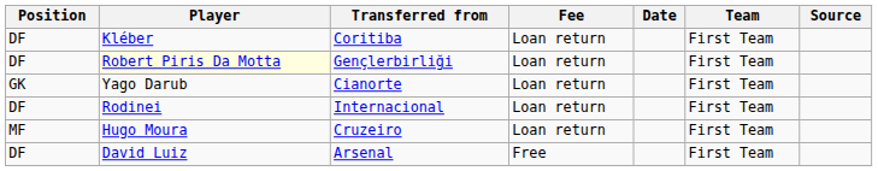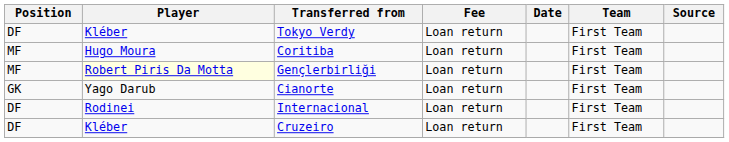 <table class="wikitable" width="60%" style="text-align:center; font-size:95%; text-align:left">
 <tr>
 <th>Position</th>
 <th>Player</th>
 <th>Transferred from</th>
 <th data-sort-type="number">Fee</th>
 <th>Date</th>
 <th>Team</th>
 <th>Source</th>
 </tr>
 <tr>
 <td>DF</td>
 <td> <a href='#'>Kléber</a></td>
+<td> <a href='#'>Tokyo Verdy</a></td>
+<td>Loan return</td>
+<td></td>
+<td>First Team</td>
+<td align="center"></td>
+</tr>
+<tr>
+<td>MF</td>
+<td> <a href='#'>Hugo Moura</a></td>
 <td> <a href='#'>Coritiba</a></td>
 <td>Loan return</td>
 <td></td>
 <td>First Team</td>
 <td align="center"></td>
 </tr>
 <tr>
-<td>DF</td>
+<td>MF</td>
 <td style="background: lightyellow;"> <a href='#'>Robert Piris Da Motta</a></td>
 <td> <a href='#'>Gençlerbirliği</a></td>
 <td>Loan return</td>
 <td></td>
 <td>First Team</td>
 <td align="center"></td>
 </tr>
 <tr>
 <td>GK</td>
 <td> Yago Darub</td>
 <td> <a href='#'>Cianorte</a></td>
 <td>Loan return</td>
 <td></td>
 <td>First Team</td>
 <td align="center"></td>
 </tr>
 <tr>
 <td>DF</td>
 <td> <a href='#'>Rodinei</a></td>
 <td> <a href='#'>Internacional</a></td>
 <td>Loan return</td>
 <td></td>
 <td>First Team</td>
 <td align="center"></td>
 </tr>
 <tr>
-<td>MF</td>
-<td> <a href='#'>Hugo Moura</a></td>
+<td>DF</td>
+<td> <a href='#'>Kléber</a></td>
 <td> <a href='#'>Cruzeiro</a></td>
 <td>Loan return</td>
 <td></td>
 <td>First Team</td>
 <td align="center"></td>
 </tr>
 <tr>
-<td>DF</td>
-<td> <a href='#'>David Luiz</a></td>
-<td> <a href='#'>Arsenal</a></td>
-<td>Free</td>
-<td></td>
-<td>First Team</td>
-<td align="center"></td>
-</tr>
-<tr>
 </tr>
 </table>
